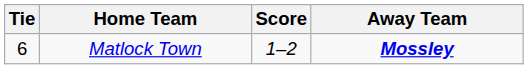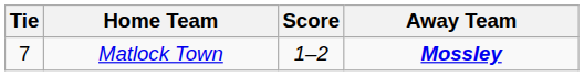 <table class="wikitable" style="text-align:center;">
 <tr>
 <th width=20>Tie</th>
 <th width=175>Home Team</th>
 <th width=20>Score</th>
 <th width=175>Away Team</th>
 </tr>
 <tr>
-<td>6</td>
+<td>7</td>
 <td><em><a href='#'>Matlock Town</a></em></td>
 <td><em>1–2</em></td>
 <td><strong><em><a href='#'>Mossley</a></em></strong></td>
 </tr>
 </table>
